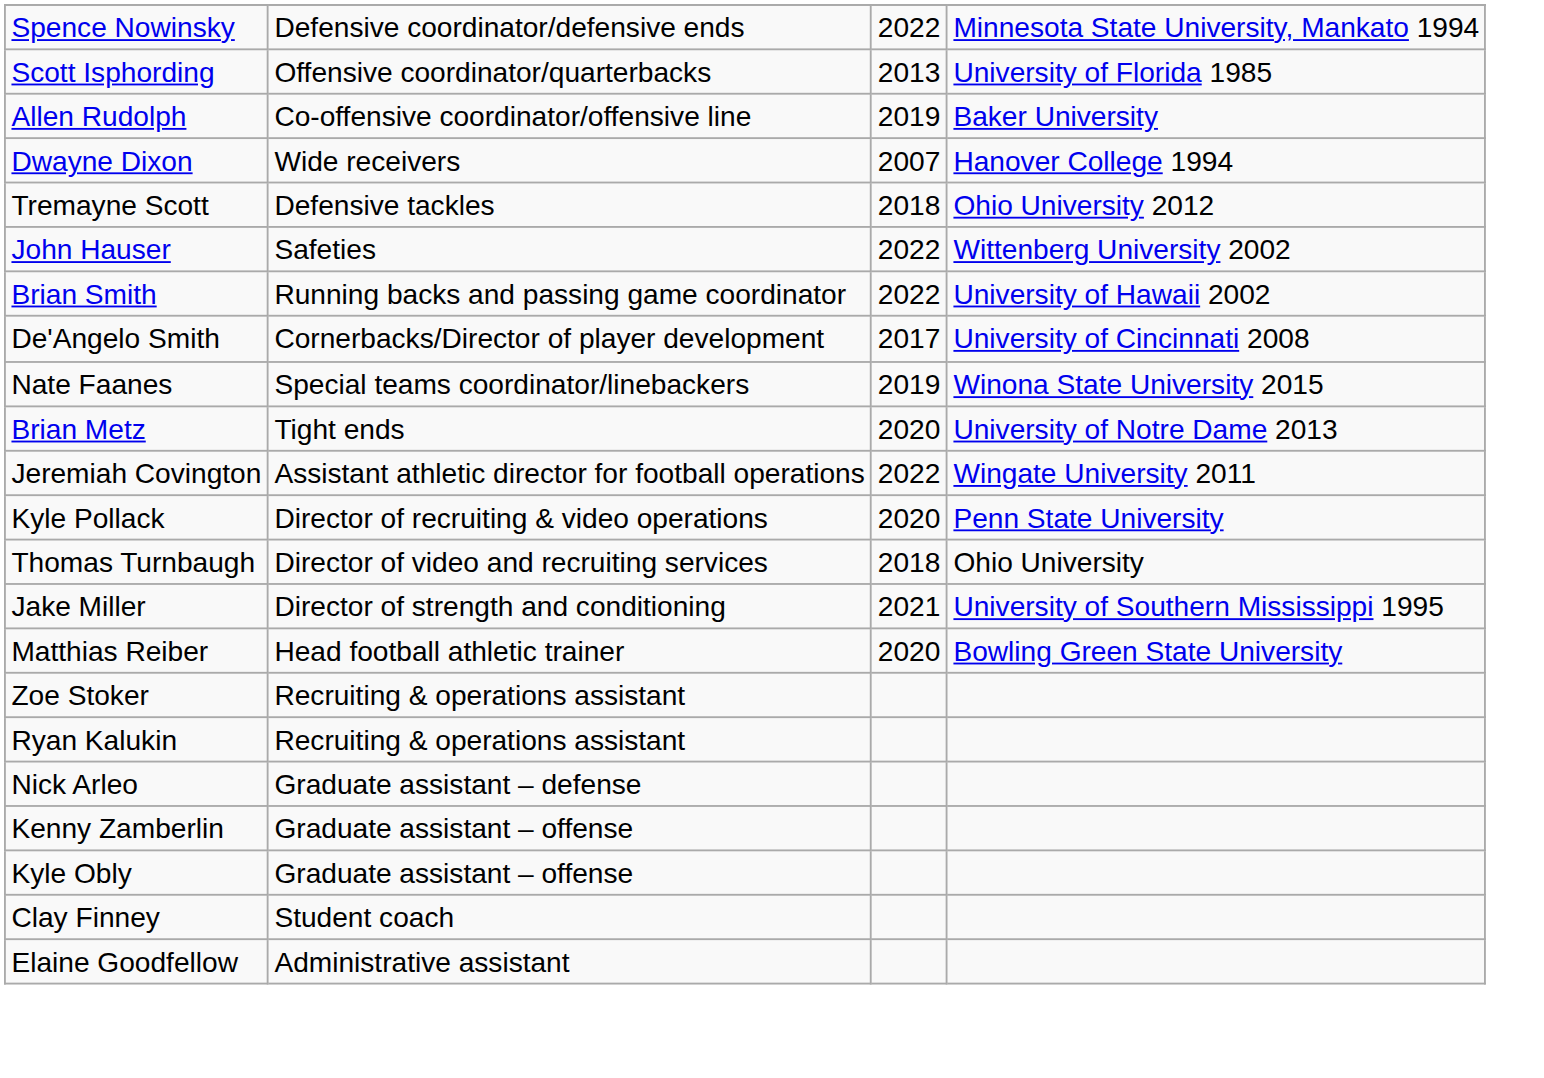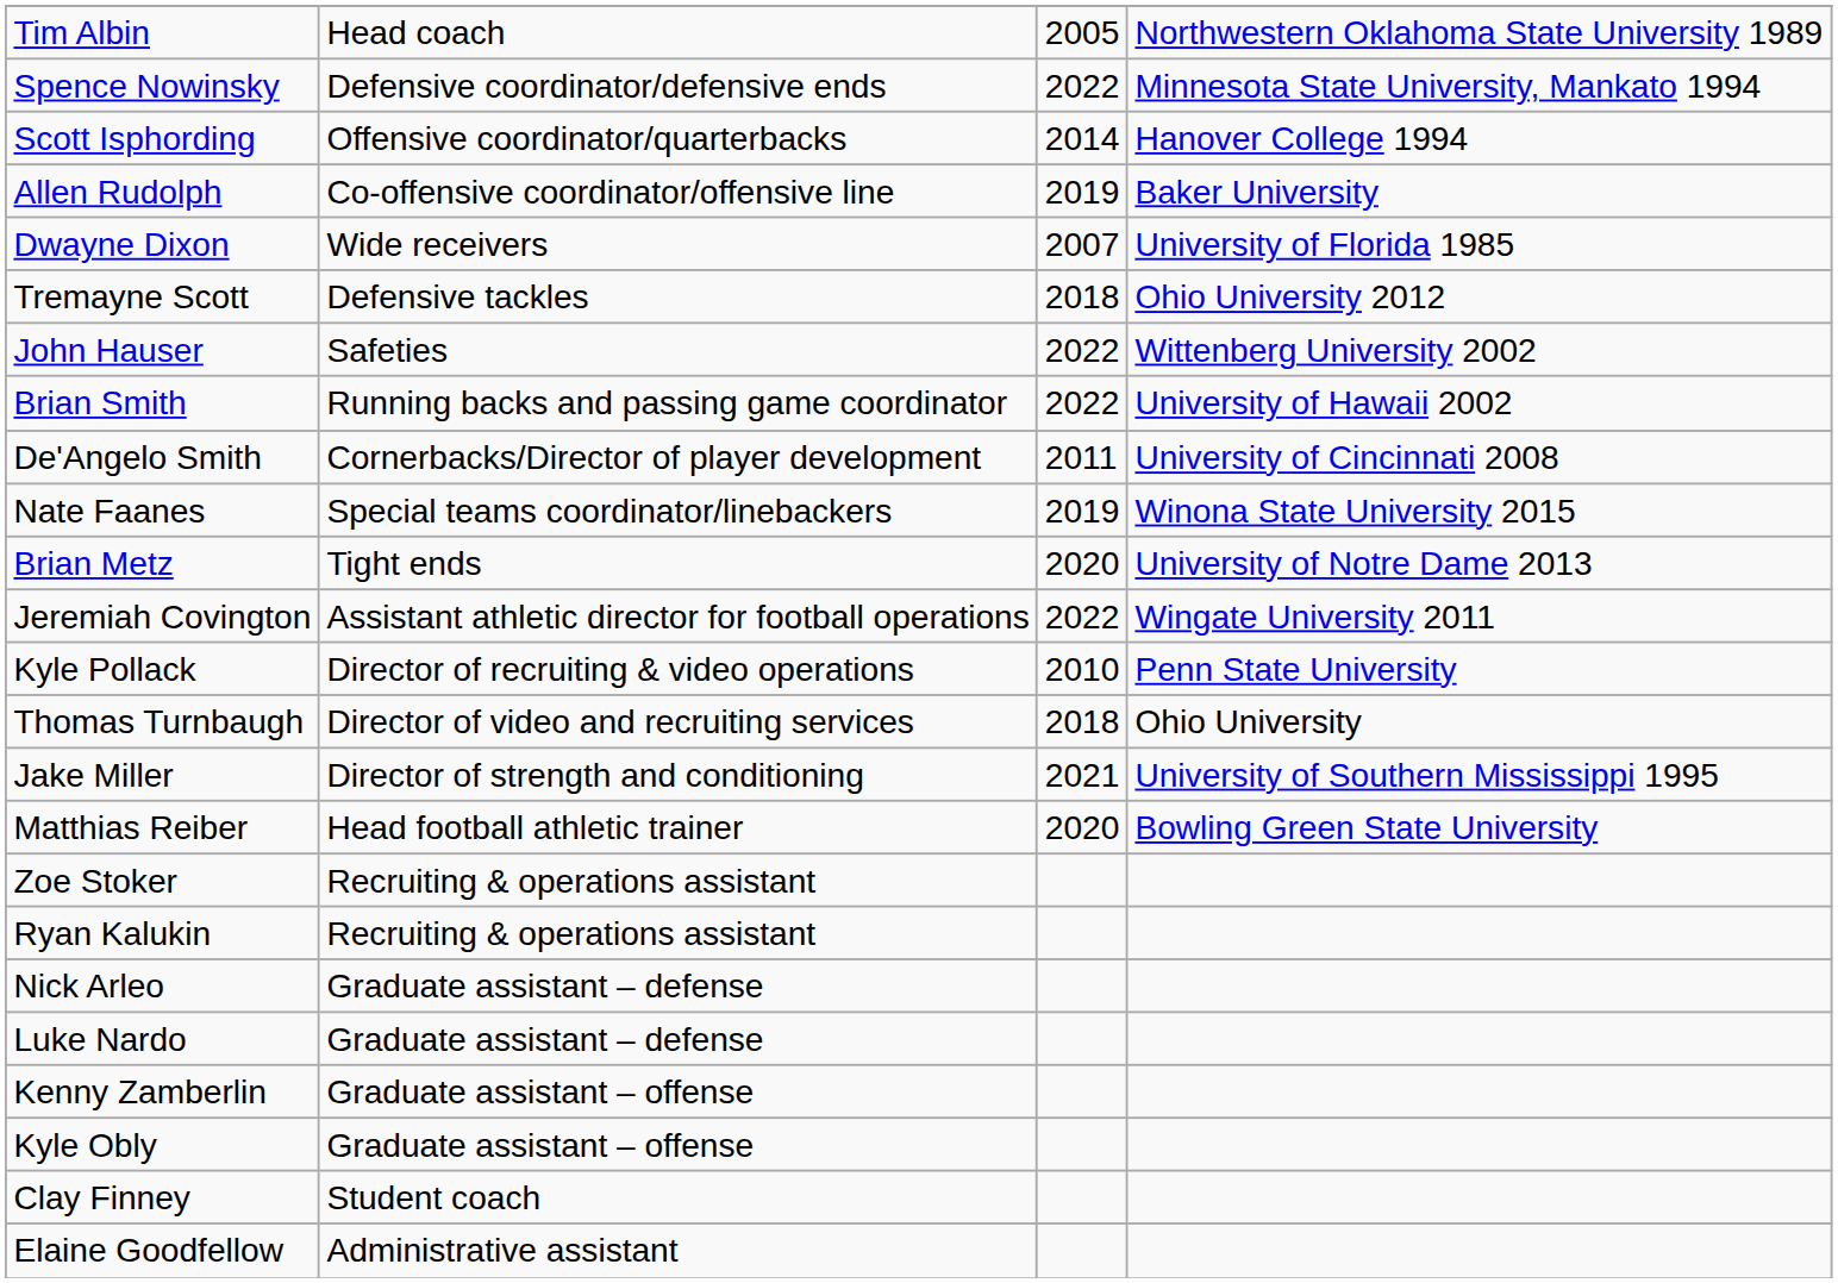 <table class="wikitable" style="font-size: 95%;">
 <tr>
+</tr>
+<tr>
+<td><a href='#'>Tim Albin</a></td>
+<td>Head coach</td>
+<td>2005</td>
+<td><a href='#'>Northwestern Oklahoma State University</a> 1989</td>
 </tr>
 <tr>
 <td><a href='#'>Spence Nowinsky</a></td>
 <td>Defensive coordinator/defensive ends</td>
 <td>2022</td>
 <td><a href='#'>Minnesota State University, Mankato</a> 1994</td>
 </tr>
 <tr>
 <td><a href='#'>Scott Isphording</a></td>
 <td>Offensive coordinator/quarterbacks</td>
-<td>2013</td>
-<td><a href='#'>University of Florida</a> 1985</td>
+<td>2014</td>
+<td><a href='#'>Hanover College</a> 1994</td>
 </tr>
 <tr>
 <td><a href='#'>Allen Rudolph</a></td>
 <td>Co-offensive coordinator/offensive line</td>
 <td>2019</td>
 <td><a href='#'>Baker University</a></td>
 </tr>
 <tr>
 <td><a href='#'>Dwayne Dixon</a></td>
 <td>Wide receivers</td>
 <td>2007</td>
-<td><a href='#'>Hanover College</a> 1994</td>
+<td><a href='#'>University of Florida</a> 1985</td>
 </tr>
 <tr>
 <td>Tremayne Scott</td>
 <td>Defensive tackles</td>
 <td>2018</td>
 <td><a href='#'>Ohio University</a> 2012</td>
 </tr>
 <tr>
 <td><a href='#'>John Hauser</a></td>
 <td>Safeties</td>
 <td>2022</td>
 <td><a href='#'>Wittenberg University</a> 2002</td>
 </tr>
 <tr>
 <td><a href='#'>Brian Smith</a></td>
 <td>Running backs and passing game coordinator</td>
 <td>2022</td>
 <td><a href='#'>University of Hawaii</a> 2002</td>
 </tr>
 <tr>
 <td>De'Angelo Smith</td>
 <td>Cornerbacks/Director of player development</td>
-<td>2017</td>
+<td>2011</td>
 <td><a href='#'>University of Cincinnati</a> 2008</td>
 </tr>
 <tr>
 <td>Nate Faanes</td>
 <td>Special teams coordinator/linebackers</td>
 <td>2019</td>
 <td><a href='#'>Winona State University</a> 2015</td>
 </tr>
 <tr>
 <td><a href='#'>Brian Metz</a></td>
 <td>Tight ends</td>
 <td>2020</td>
 <td><a href='#'>University of Notre Dame</a> 2013</td>
 </tr>
 <tr>
 <td>Jeremiah Covington</td>
 <td>Assistant athletic director for football operations</td>
 <td>2022</td>
 <td><a href='#'>Wingate University</a> 2011</td>
 </tr>
 <tr>
 <td>Kyle Pollack</td>
 <td>Director of recruiting & video operations</td>
-<td>2020</td>
+<td>2010</td>
 <td><a href='#'>Penn State University</a></td>
 </tr>
 <tr>
 <td>Thomas Turnbaugh</td>
 <td>Director of video and recruiting services</td>
 <td>2018</td>
 <td>Ohio University</td>
 </tr>
 <tr>
 <td>Jake Miller</td>
 <td>Director of strength and conditioning</td>
 <td>2021</td>
 <td><a href='#'>University of Southern Mississippi</a> 1995</td>
 </tr>
 <tr>
 <td>Matthias Reiber</td>
 <td>Head football athletic trainer</td>
 <td>2020</td>
 <td><a href='#'>Bowling Green State University</a></td>
 </tr>
 <tr>
 <td>Zoe Stoker</td>
 <td>Recruiting & operations assistant</td>
 <td></td>
 <td></td>
 </tr>
 <tr>
 <td>Ryan Kalukin</td>
 <td>Recruiting & operations assistant</td>
 <td></td>
 <td></td>
 </tr>
 <tr>
 <td>Nick Arleo</td>
 <td>Graduate assistant – defense</td>
 <td></td>
 <td></td>
 </tr>
 <tr>
+<td>Luke Nardo</td>
+<td>Graduate assistant – defense</td>
+<td></td>
+<td></td>
+</tr>
+<tr>
 <td>Kenny Zamberlin</td>
 <td>Graduate assistant – offense</td>
 <td></td>
 <td></td>
 </tr>
 <tr>
 <td>Kyle Obly</td>
 <td>Graduate assistant – offense</td>
 <td></td>
 <td></td>
 </tr>
 <tr>
 <td>Clay Finney</td>
 <td>Student coach</td>
 <td></td>
 <td></td>
 </tr>
 <tr>
 <td>Elaine Goodfellow</td>
 <td>Administrative assistant</td>
 <td></td>
 <td></td>
 </tr>
 </table>
